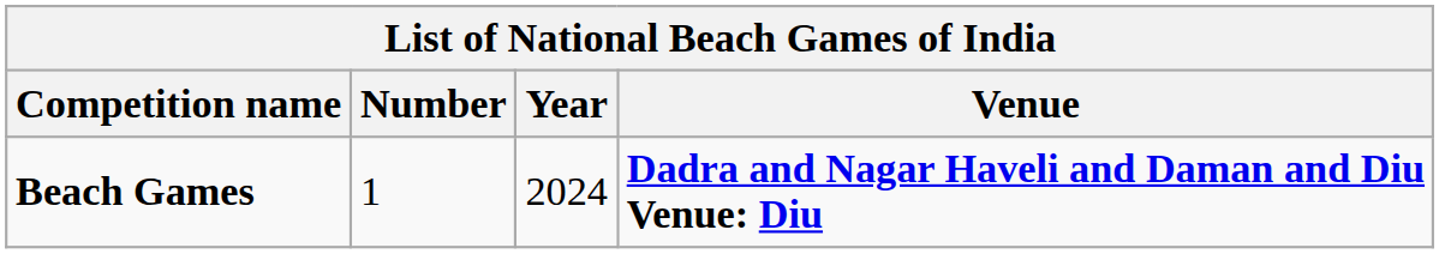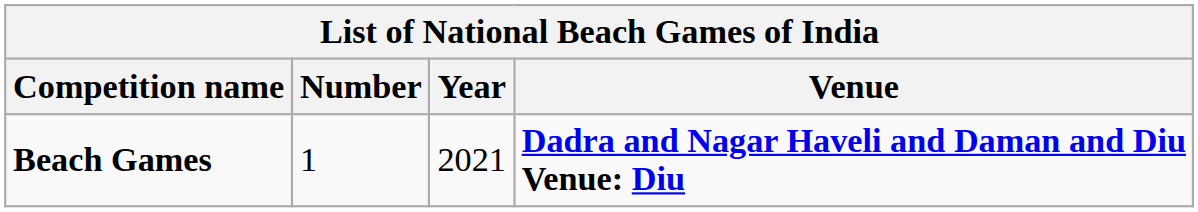 <table class="wikitable"  style="margin:auto; margin:.5em;">
 <tr>
 <th colspan="4" style="text-align:center;">List of National Beach Games of India</th>
 </tr>
 <tr>
 <th>Competition name</th>
 <th>Number</th>
 <th>Year</th>
 <th>Venue</th>
 </tr>
 <tr>
 <td style="text-align:left;"><strong>Beach Games</strong></td>
 <td>1</td>
-<td>2024</td>
+<td>2021</td>
 <td><strong><a href='#'>Dadra and Nagar Haveli and Daman and Diu</a><br>Venue: <a href='#'>Diu</a></strong></td>
 </tr>
 </table>
